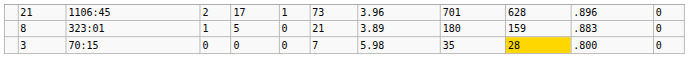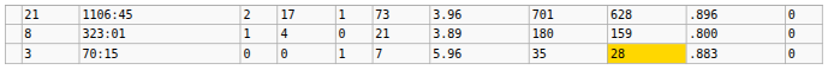 <table class="wikitable sortable" width="100%">
 <tr align="center"  bgcolor="#dddddd">
 </tr>
 <tr>
 <td></td>
 <td>21</td>
 <td>1106:45</td>
 <td>2</td>
 <td>17</td>
 <td>1</td>
 <td>73</td>
 <td>3.96</td>
 <td>701</td>
 <td>628</td>
 <td>.896</td>
 <td>0</td>
 </tr>
 <tr>
 <td></td>
 <td>8</td>
 <td>323:01</td>
 <td>1</td>
-<td>5</td>
+<td>4</td>
 <td>0</td>
 <td>21</td>
 <td>3.89</td>
 <td>180</td>
 <td>159</td>
-<td>.883</td>
+<td>.800</td>
 <td>0</td>
 </tr>
 <tr>
 <td></td>
 <td>3</td>
 <td>70:15</td>
 <td>0</td>
 <td>0</td>
-<td>0</td>
+<td>1</td>
 <td>7</td>
-<td>5.98</td>
+<td>5.96</td>
 <td>35</td>
 <td style="background: gold;">28</td>
-<td>.800</td>
+<td>.883</td>
 <td>0</td>
 </tr>
 </table>
